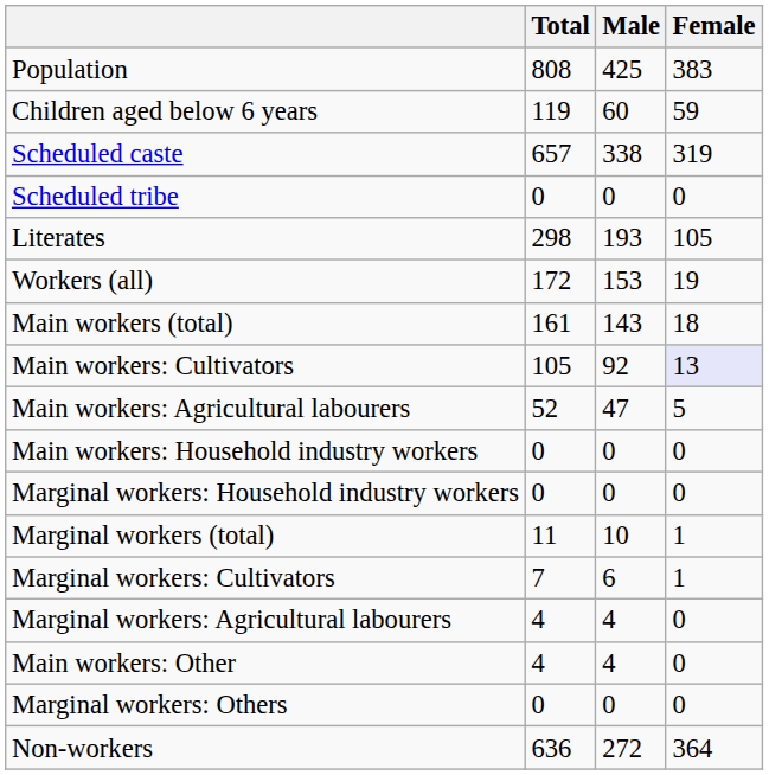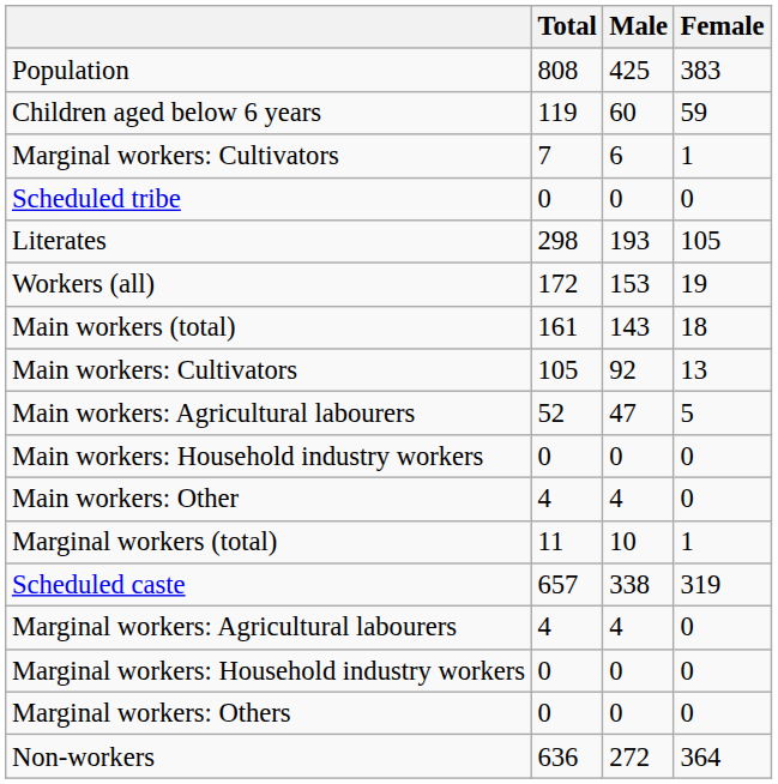 <table class="wikitable sortable">
 <tr>
 <th></th>
 <th>Total</th>
 <th>Male</th>
 <th>Female</th>
 </tr>
 <tr>
 <td>Population</td>
 <td>808</td>
 <td>425</td>
 <td>383</td>
 </tr>
 <tr>
 <td>Children aged below 6 years</td>
 <td>119</td>
 <td>60</td>
 <td>59</td>
 </tr>
 <tr>
-<td><a href='#'>Scheduled caste</a></td>
-<td>657</td>
-<td>338</td>
-<td>319</td>
+<td>Marginal workers: Cultivators</td>
+<td>7</td>
+<td>6</td>
+<td>1</td>
 </tr>
 <tr>
 <td><a href='#'>Scheduled tribe</a></td>
 <td>0</td>
 <td>0</td>
 <td>0</td>
 </tr>
 <tr>
 <td>Literates</td>
 <td>298</td>
 <td>193</td>
 <td>105</td>
 </tr>
 <tr>
 <td>Workers (all)</td>
 <td>172</td>
 <td>153</td>
 <td>19</td>
 </tr>
 <tr>
 <td>Main workers (total)</td>
 <td>161</td>
 <td>143</td>
 <td>18</td>
 </tr>
 <tr>
 <td>Main workers: Cultivators</td>
 <td>105</td>
 <td>92</td>
-<td style="background: lavender;">13</td>
+<td>13</td>
 </tr>
 <tr>
 <td>Main workers: Agricultural labourers</td>
 <td>52</td>
 <td>47</td>
 <td>5</td>
 </tr>
 <tr>
 <td>Main workers: Household industry workers</td>
 <td>0</td>
 <td>0</td>
 <td>0</td>
 </tr>
 <tr>
-<td>Marginal workers: Household industry workers</td>
-<td>0</td>
-<td>0</td>
+<td>Main workers: Other</td>
+<td>4</td>
+<td>4</td>
 <td>0</td>
 </tr>
 <tr>
 <td>Marginal workers (total)</td>
 <td>11</td>
 <td>10</td>
 <td>1</td>
 </tr>
 <tr>
-<td>Marginal workers: Cultivators</td>
-<td>7</td>
-<td>6</td>
-<td>1</td>
+<td><a href='#'>Scheduled caste</a></td>
+<td>657</td>
+<td>338</td>
+<td>319</td>
 </tr>
 <tr>
 <td>Marginal workers: Agricultural labourers</td>
 <td>4</td>
 <td>4</td>
 <td>0</td>
 </tr>
 <tr>
-<td>Main workers: Other</td>
-<td>4</td>
-<td>4</td>
+<td>Marginal workers: Household industry workers</td>
+<td>0</td>
+<td>0</td>
 <td>0</td>
 </tr>
 <tr>
 <td>Marginal workers: Others</td>
 <td>0</td>
 <td>0</td>
 <td>0</td>
 </tr>
 <tr>
 <td>Non-workers</td>
 <td>636</td>
 <td>272</td>
 <td>364</td>
 </tr>
 </table>
